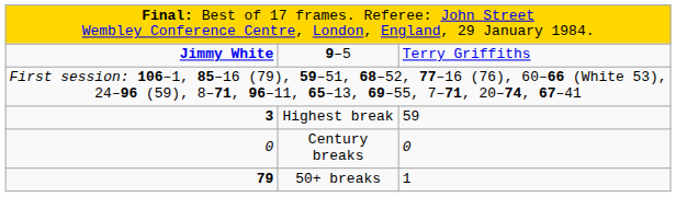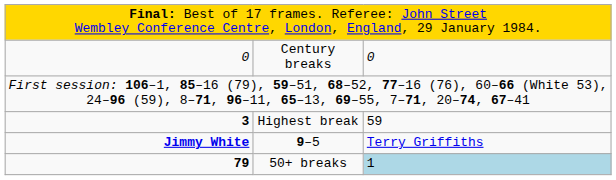 <table class="wikitable" style="font-size: 95%; margin: 1em auto 1em auto;">
 <tr>
 <td colspan="3" align="center" bgcolor="#ffd700"><strong>Final:</strong> Best of 17 frames. Referee: <a href='#'>John Street</a><br><a href='#'>Wembley Conference Centre</a>, <a href='#'>London</a>, <a href='#'>England</a>, 29 January 1984.</td>
 </tr>
 <tr>
-<td width="230" align="right"><strong><a href='#'>Jimmy White</a></strong><br></td>
-<td width="100" align="center"><strong>9</strong>–5</td>
-<td width="230"><a href='#'>Terry Griffiths</a><br></td>
+<td align="right"><em>0</em></td>
+<td align="center">Century breaks</td>
+<td><em>0</em></td>
 </tr>
 <tr>
 <td colspan="3" align="center" style="font-size: 100%"><em>First session:</em> <strong>106</strong>–1, <strong>85</strong>–16 (79), <strong>59</strong>–51, <strong>68</strong>–52, <strong>77</strong>–16 (76), 60–<strong>66</strong> (White 53), 24–<strong>96</strong> (59), 8–<strong>71</strong>, <strong>96</strong>–11, <strong>65</strong>–13, <strong>69</strong>–55, 7–<strong>71</strong>, 20–<strong>74</strong>, <strong>67</strong>–41</td>
 </tr>
 <tr>
 <td align="right"><strong>3</strong></td>
 <td align="center">Highest break</td>
 <td>59</td>
 </tr>
 <tr>
-<td align="right"><em>0</em></td>
-<td align="center">Century breaks</td>
-<td><em>0</em></td>
+<td width="230" align="right"><strong><a href='#'>Jimmy White</a></strong><br></td>
+<td width="100" align="center"><strong>9</strong>–5</td>
+<td width="230"><a href='#'>Terry Griffiths</a><br></td>
 </tr>
 <tr>
 <td align="right"><strong>79</strong></td>
 <td align="center">50+ breaks</td>
-<td>1</td>
+<td style="background: lightblue;">1</td>
 </tr>
 </table>
